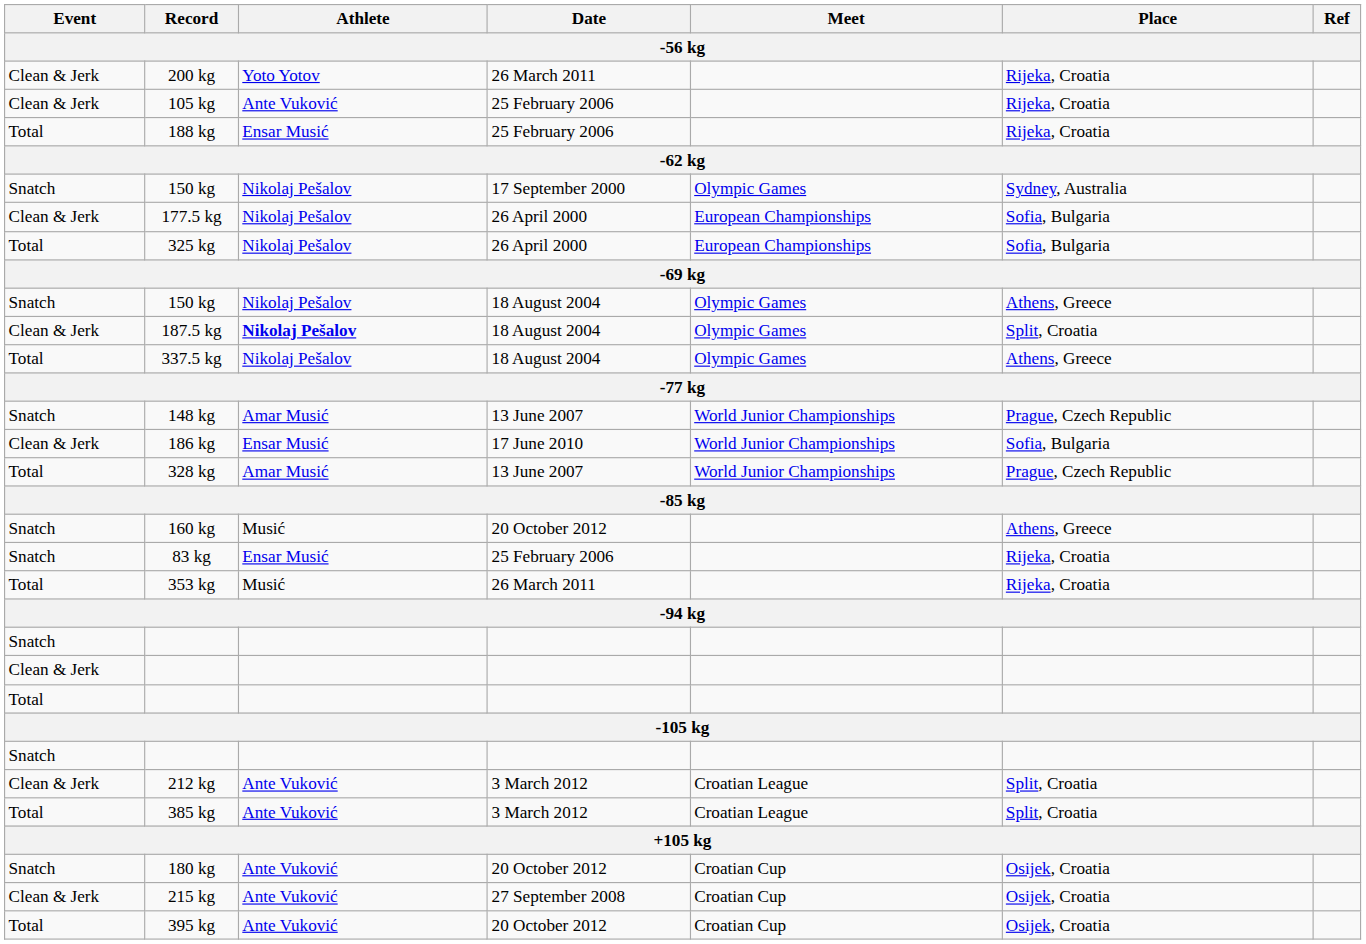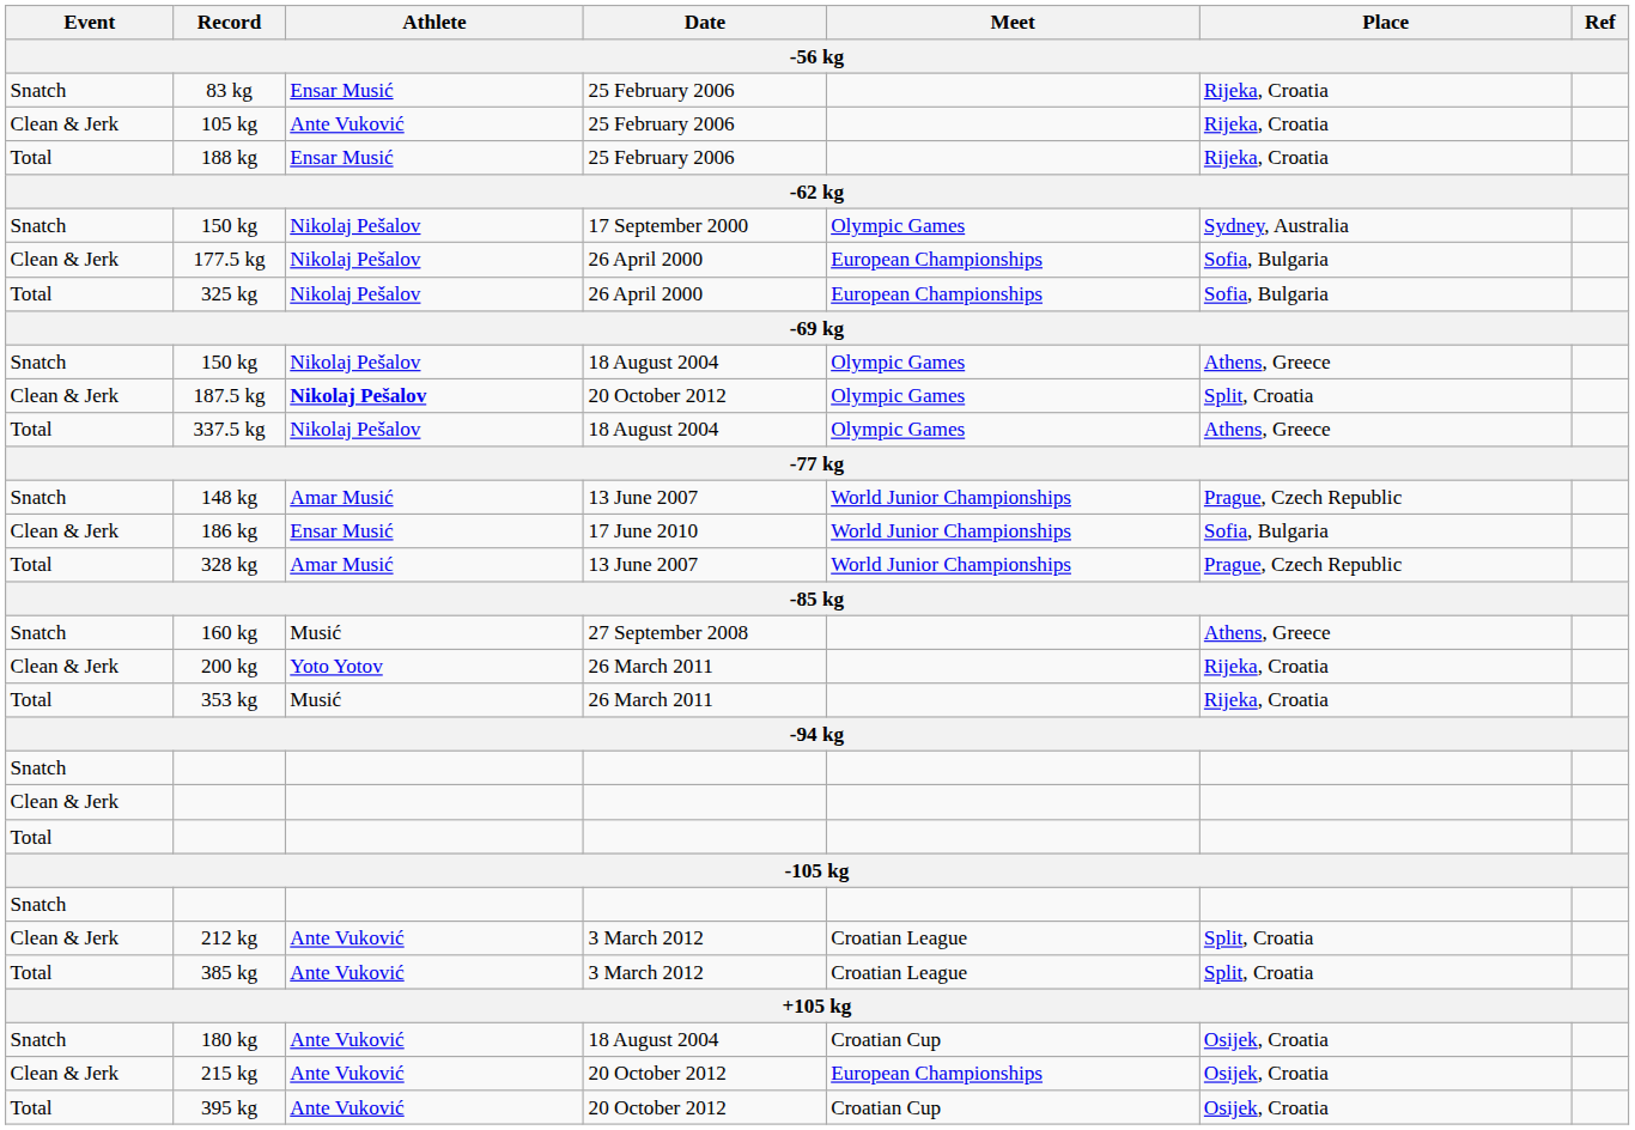 <table class="wikitable" style="font-size:95%; width: 95%;">
 <tr>
 <th width=9%>Event</th>
 <th width=6%>Record</th>
 <th width=16%>Athlete</th>
 <th width=13%>Date</th>
 <th width=20%>Meet</th>
 <th width=20%>Place</th>
 <th width=3%>Ref</th>
 </tr>
 <tr bgcolor="#DDDDDD">
 <th colspan="7">-56 kg</th>
 </tr>
 <tr>
-<td>Clean & Jerk</td>
-<td align="center">200 kg</td>
-<td><a href='#'>Yoto Yotov</a></td>
-<td>26 March 2011</td>
+<td>Snatch</td>
+<td align="center">83 kg</td>
+<td><a href='#'>Ensar Musić</a></td>
+<td>25 February 2006</td>
 <td></td>
 <td><a href='#'>Rijeka</a>, Croatia</td>
 <td></td>
 </tr>
 <tr>
 <td>Clean & Jerk</td>
 <td align="center">105 kg</td>
 <td><a href='#'>Ante Vuković</a></td>
 <td>25 February 2006</td>
 <td></td>
 <td><a href='#'>Rijeka</a>, Croatia</td>
 <td></td>
 </tr>
 <tr>
 <td>Total</td>
 <td align="center">188 kg</td>
 <td><a href='#'>Ensar Musić</a></td>
 <td>25 February 2006</td>
 <td></td>
 <td><a href='#'>Rijeka</a>, Croatia</td>
 <td></td>
 </tr>
 <tr bgcolor="#DDDDDD">
 <th colspan="7">-62 kg</th>
 </tr>
 <tr>
 <td>Snatch</td>
 <td align="center">150 kg</td>
 <td><a href='#'>Nikolaj Pešalov</a></td>
 <td>17 September 2000</td>
 <td><a href='#'>Olympic Games</a></td>
 <td><a href='#'>Sydney</a>, Australia</td>
 <td></td>
 </tr>
 <tr>
 <td>Clean & Jerk</td>
 <td align="center">177.5 kg</td>
 <td><a href='#'>Nikolaj Pešalov</a></td>
 <td>26 April 2000</td>
 <td><a href='#'>European Championships</a></td>
 <td><a href='#'>Sofia</a>, Bulgaria</td>
 <td></td>
 </tr>
 <tr>
 <td>Total</td>
 <td align="center">325 kg</td>
 <td><a href='#'>Nikolaj Pešalov</a></td>
 <td>26 April 2000</td>
 <td><a href='#'>European Championships</a></td>
 <td><a href='#'>Sofia</a>, Bulgaria</td>
 <td></td>
 </tr>
 <tr bgcolor="#DDDDDD">
 <th colspan="7">-69 kg</th>
 </tr>
 <tr>
 <td>Snatch</td>
 <td align="center">150 kg</td>
 <td><a href='#'>Nikolaj Pešalov</a></td>
 <td>18 August 2004</td>
 <td><a href='#'>Olympic Games</a></td>
 <td><a href='#'>Athens</a>, Greece</td>
 <td></td>
 </tr>
 <tr>
 <td>Clean & Jerk</td>
 <td align="center">187.5 kg</td>
 <td><strong><a href='#'>Nikolaj Pešalov</a></strong></td>
-<td>18 August 2004</td>
+<td>20 October 2012</td>
 <td><a href='#'>Olympic Games</a></td>
 <td><a href='#'>Split</a>, Croatia</td>
 <td></td>
 </tr>
 <tr>
 <td>Total</td>
 <td align="center">337.5 kg</td>
 <td><a href='#'>Nikolaj Pešalov</a></td>
 <td>18 August 2004</td>
 <td><a href='#'>Olympic Games</a></td>
 <td><a href='#'>Athens</a>, Greece</td>
 <td></td>
 </tr>
 <tr bgcolor="#DDDDDD">
 <th colspan="7">-77 kg</th>
 </tr>
 <tr>
 <td>Snatch</td>
 <td align="center">148 kg</td>
 <td><a href='#'>Amar Musić</a></td>
 <td>13 June 2007</td>
 <td><a href='#'>World Junior Championships</a></td>
 <td><a href='#'>Prague</a>, Czech Republic</td>
 <td></td>
 </tr>
 <tr>
 <td>Clean & Jerk</td>
 <td align="center">186 kg</td>
 <td><a href='#'>Ensar Musić</a></td>
 <td>17 June 2010</td>
 <td><a href='#'>World Junior Championships</a></td>
 <td><a href='#'>Sofia</a>, Bulgaria</td>
 <td></td>
 </tr>
 <tr>
 <td>Total</td>
 <td align="center">328 kg</td>
 <td><a href='#'>Amar Musić</a></td>
 <td>13 June 2007</td>
 <td><a href='#'>World Junior Championships</a></td>
 <td><a href='#'>Prague</a>, Czech Republic</td>
 <td></td>
 </tr>
 <tr bgcolor="#DDDDDD">
 <th colspan="7">-85 kg</th>
 </tr>
 <tr>
 <td>Snatch</td>
 <td align="center">160 kg</td>
 <td>Musić</td>
-<td>20 October 2012</td>
+<td>27 September 2008</td>
 <td></td>
 <td><a href='#'>Athens</a>, Greece</td>
 <td></td>
 </tr>
 <tr>
-<td>Snatch</td>
-<td align="center">83 kg</td>
-<td><a href='#'>Ensar Musić</a></td>
-<td>25 February 2006</td>
+<td>Clean & Jerk</td>
+<td align="center">200 kg</td>
+<td><a href='#'>Yoto Yotov</a></td>
+<td>26 March 2011</td>
 <td></td>
 <td><a href='#'>Rijeka</a>, Croatia</td>
 <td></td>
 </tr>
 <tr>
 <td>Total</td>
 <td align="center">353 kg</td>
 <td>Musić</td>
 <td>26 March 2011</td>
 <td></td>
 <td><a href='#'>Rijeka</a>, Croatia</td>
 <td></td>
 </tr>
 <tr bgcolor="#DDDDDD">
 <th colspan="7">-94 kg</th>
 </tr>
 <tr>
 <td>Snatch</td>
 <td></td>
 <td></td>
 <td></td>
 <td></td>
 <td></td>
 <td></td>
 </tr>
 <tr>
 <td>Clean & Jerk</td>
 <td></td>
 <td></td>
 <td></td>
 <td></td>
 <td></td>
 <td></td>
 </tr>
 <tr>
 <td>Total</td>
 <td></td>
 <td></td>
 <td></td>
 <td></td>
 <td></td>
 <td></td>
 </tr>
 <tr bgcolor="#DDDDDD">
 <th colspan="7">-105 kg</th>
 </tr>
 <tr>
 <td>Snatch</td>
 <td></td>
 <td></td>
 <td></td>
 <td></td>
 <td></td>
 <td></td>
 </tr>
 <tr>
 <td>Clean & Jerk</td>
 <td align="center">212 kg</td>
 <td><a href='#'>Ante Vuković</a></td>
 <td>3 March 2012</td>
 <td>Croatian League</td>
 <td><a href='#'>Split</a>, Croatia</td>
 <td></td>
 </tr>
 <tr>
 <td>Total</td>
 <td align="center">385 kg</td>
 <td><a href='#'>Ante Vuković</a></td>
 <td>3 March 2012</td>
 <td>Croatian League</td>
 <td><a href='#'>Split</a>, Croatia</td>
 <td></td>
 </tr>
 <tr bgcolor="#DDDDDD">
 <th colspan="7">+105 kg</th>
 </tr>
 <tr>
 <td>Snatch</td>
 <td align="center">180 kg</td>
 <td><a href='#'>Ante Vuković</a></td>
-<td>20 October 2012</td>
+<td>18 August 2004</td>
 <td>Croatian Cup</td>
 <td><a href='#'>Osijek</a>, Croatia</td>
 <td></td>
 </tr>
 <tr>
 <td>Clean & Jerk</td>
 <td align="center">215 kg</td>
 <td><a href='#'>Ante Vuković</a></td>
-<td>27 September 2008</td>
-<td>Croatian Cup</td>
+<td>20 October 2012</td>
+<td><a href='#'>European Championships</a></td>
 <td><a href='#'>Osijek</a>, Croatia</td>
 <td></td>
 </tr>
 <tr>
 <td>Total</td>
 <td align="center">395 kg</td>
 <td><a href='#'>Ante Vuković</a></td>
 <td>20 October 2012</td>
 <td>Croatian Cup</td>
 <td><a href='#'>Osijek</a>, Croatia</td>
 <td></td>
 </tr>
 </table>
